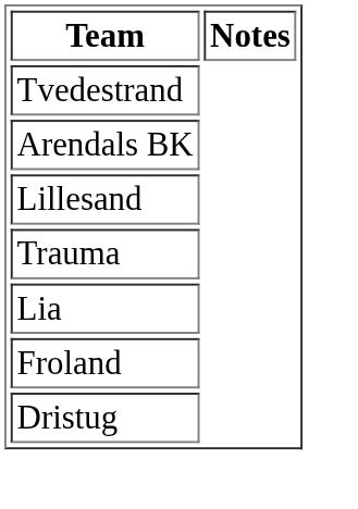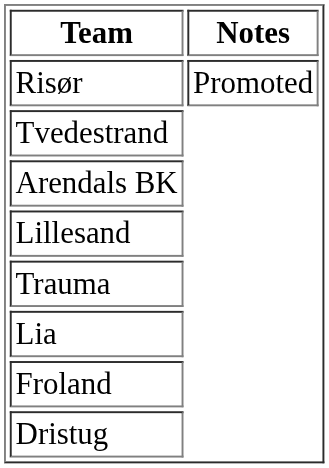 <table border="1" cellpadding="2">
 <tr>
 <th>Team</th>
 <th>Notes</th>
+</tr>
+<tr>
+<td>Risør</td>
+<td>Promoted</td>
 </tr>
 <tr>
 <td>Tvedestrand</td>
 </tr>
 <tr>
 <td>Arendals BK</td>
 </tr>
 <tr>
 <td>Lillesand</td>
 </tr>
 <tr>
 <td>Trauma</td>
 </tr>
 <tr>
 <td>Lia</td>
 </tr>
 <tr>
 <td>Froland</td>
 </tr>
 <tr>
 <td>Dristug</td>
 </tr>
 </table>
